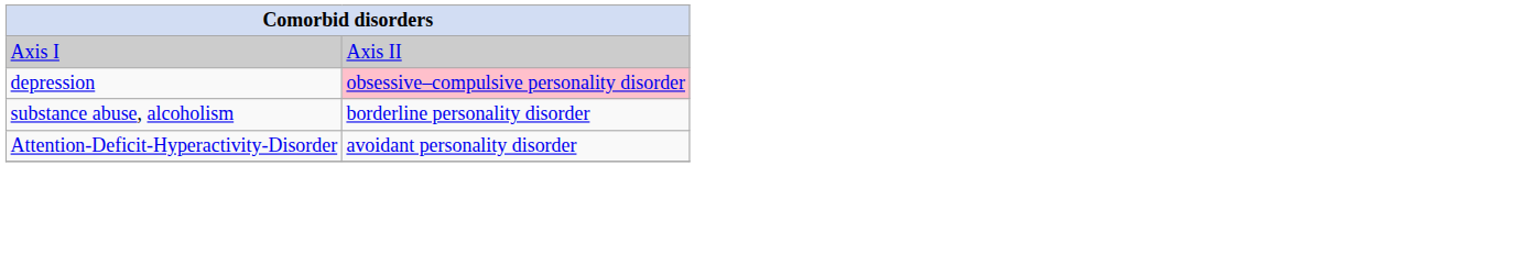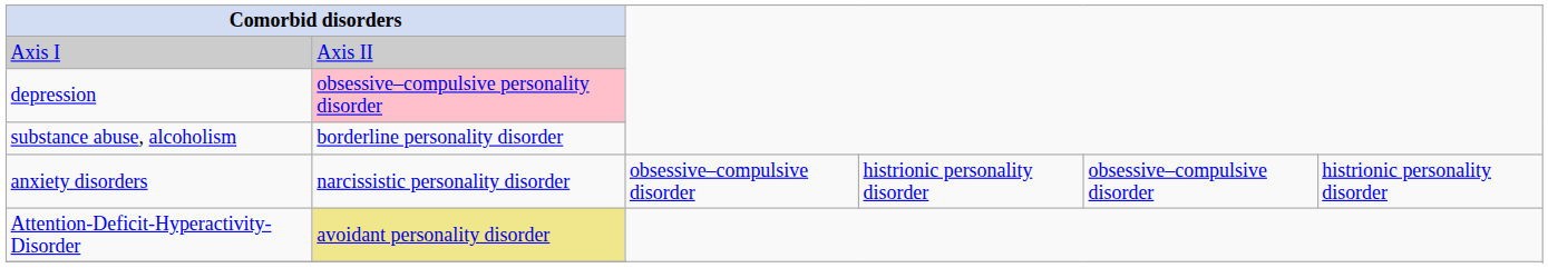 <table class="wikitable" align="center" style="margin: 1em; margin-top: 0;">
 <tr>
 <th style="background:#D2DDF3;" colspan="2"><span>Comorbid disorders</span></th>
 </tr>
 <tr bgcolor="#CCCCCC">
 <td><a href='#'>Axis I</a></td>
 <td><a href='#'>Axis II</a></td>
 </tr>
 <tr>
 <td><a href='#'>depression</a></td>
 <td style="background: pink;"><a href='#'>obsessive–compulsive personality disorder</a></td>
 </tr>
 <tr>
 <td><a href='#'>substance abuse</a>, <a href='#'>alcoholism</a></td>
 <td><a href='#'>borderline personality disorder</a></td>
 </tr>
 <tr>
+<td><a href='#'>anxiety disorders</a></td>
+<td><a href='#'>narcissistic personality disorder</a></td>
+<td><a href='#'>obsessive–compulsive disorder</a></td>
+<td><a href='#'>histrionic personality disorder</a></td>
+<td><a href='#'>obsessive–compulsive disorder</a></td>
+<td><a href='#'>histrionic personality disorder</a></td>
+</tr>
+<tr>
 <td><a href='#'>Attention-Deficit-Hyperactivity-Disorder</a></td>
-<td><a href='#'>avoidant personality disorder</a></td>
+<td style="background: khaki;"><a href='#'>avoidant personality disorder</a></td>
 </tr>
 <tr>
 </tr>
 </table>
